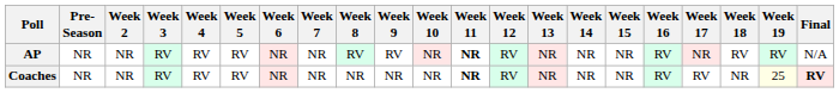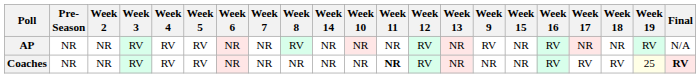 <table class="wikitable" style="white-space:nowrap;font-size:90%">
 <tr>
 <th>Poll</th>
 <th>Pre-<br>Season</th>
 <th>Week<br>2</th>
 <th>Week<br>3</th>
 <th>Week<br>4</th>
 <th>Week<br>5</th>
 <th>Week<br>6</th>
 <th>Week<br>7</th>
 <th>Week<br>8</th>
-<th>Week<br>9</th>
+<th>Week<br>14</th>
 <th>Week<br>10</th>
 <th>Week<br>11</th>
 <th>Week<br>12</th>
 <th>Week<br>13</th>
-<th>Week<br>14</th>
+<th>Week<br>9</th>
 <th>Week<br>15</th>
 <th>Week<br>16</th>
 <th>Week<br>17</th>
 <th>Week<br>18</th>
 <th>Week<br>19</th>
 <th>Final</th>
 </tr>
 <tr style="text-align:center;">
 <th>AP</th>
 <td style="background:#FFFFFF;">NR</td>
 <td style="background:#FFFFFF;">NR</td>
 <td style="background:#D8FFEB;">RV</td>
 <td style="background:#FFFFFF;">RV</td>
 <td style="background:#FFFFFF;">RV</td>
 <td style="background:#FFE6E6;">NR</td>
 <td style="background:#FFFFFF;">NR</td>
 <td style="background:#D8FFEB;">RV</td>
-<td style="background:#FFFFFF;">RV</td>
+<td style="background:#FFFFFF;">NR</td>
 <td style="background:#FFE6E6;">NR</td>
-<td style="background:#FFFFFF;"><strong>NR</strong></td>
-<td style="background:#D8FFEB;">RV</td>
-<td style="background:#FFE6E6;">NR</td>
-<td style="background:#FFFFFF;">NR</td>
 <td style="background:#FFFFFF;">NR</td>
 <td style="background:#D8FFEB;">RV</td>
 <td style="background:#FFE6E6;">NR</td>
 <td style="background:#FFFFFF;">RV</td>
+<td style="background:#FFFFFF;">NR</td>
+<td style="background:#D8FFEB;">RV</td>
+<td style="background:#FFE6E6;">NR</td>
+<td style="background:#FFFFFF;">NR</td>
 <td style="background:#D8FFEB;">RV</td>
 <td style="background:#FFFFFF;">N/A</td>
 </tr>
 <tr style="text-align:center;">
 <th>Coaches</th>
 <td style="background:#FFFFFF;">NR</td>
 <td style="background:#FFFFFF;">NR</td>
 <td style="background:#D8FFEB;">RV</td>
 <td style="background:#FFFFFF;">RV</td>
 <td style="background:#FFFFFF;">RV</td>
 <td style="background:#FFE6E6;">NR</td>
 <td style="background:#FFFFFF;">NR</td>
 <td style="background:#FFFFFF;">NR</td>
 <td style="background:#FFFFFF;">NR</td>
 <td style="background:#FFFFFF;">NR</td>
 <td style="background:#FFFFFF;"><strong>NR</strong></td>
 <td style="background:#D8FFEB;">RV</td>
 <td style="background:#FFE6E6;">NR</td>
 <td style="background:#FFFFFF;">NR</td>
 <td style="background:#FFFFFF;">NR</td>
 <td style="background:#D8FFEB;">RV</td>
 <td style="background:#FFFFFF;">RV</td>
-<td style="background:#FFFFFF;">NR</td>
+<td style="background:#FFFFFF;">RV</td>
 <td style="background:#FFFFE6;">25</td>
 <td style="background:#FFE6E6;"><strong>RV</strong></td>
 </tr>
 </table>
